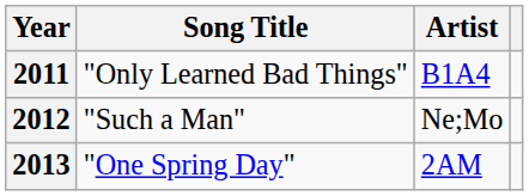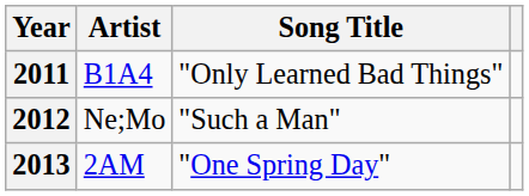 <table class="wikitable plainrowheaders sortable">
 <tr>
 <th scope="col">Year</th>
+<th scope="col">Artist</th>
 <th scope="col">Song Title</th>
-<th scope="col">Artist</th>
 <th scope="col" class="unsortable"></th>
 </tr>
 <tr>
 <th scope="row">2011</th>
+<td><a href='#'>B1A4</a></td>
 <td>"Only Learned Bad Things" </td>
-<td><a href='#'>B1A4</a></td>
 <td style="text-align:center"></td>
 </tr>
 <tr>
 <th scope="row">2012</th>
+<td>Ne;Mo</td>
 <td>"Such a Man" </td>
-<td>Ne;Mo</td>
 <td style="text-align:center"></td>
 </tr>
 <tr>
 <th scope="row">2013</th>
+<td><a href='#'>2AM</a></td>
 <td>"<a href='#'>One Spring Day</a>" </td>
-<td><a href='#'>2AM</a></td>
 <td style="text-align:center"></td>
 </tr>
 </table>
